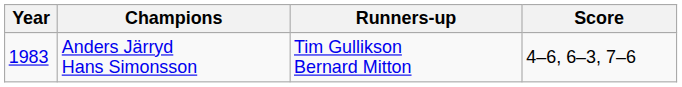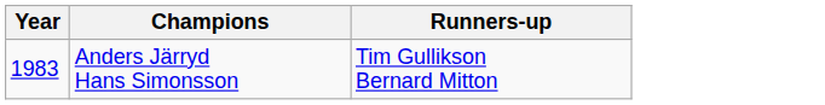 <table class="wikitable">
 <tr>
 <th style="width:40px">Year</th>
 <th style="width:200px">Champions</th>
 <th style="width:200px">Runners-up</th>
-<th style="width:130px" class="unsortable">Score</th>
 </tr>
 <tr>
 <td><a href='#'>1983</a></td>
 <td> <a href='#'>Anders Järryd</a><br> <a href='#'>Hans Simonsson</a></td>
 <td> <a href='#'>Tim Gullikson</a><br> <a href='#'>Bernard Mitton</a></td>
-<td>4–6, 6–3, 7–6</td>
 </tr>
 </table>
